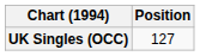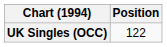 <table class="wikitable plainrowheaders" style="text-align:center">
 <tr>
 <th scope="col">Chart (1994)</th>
 <th scope="col">Position</th>
 </tr>
 <tr>
 <th scope="row">UK Singles (OCC)</th>
-<td>127</td>
+<td>122</td>
 </tr>
 </table>
